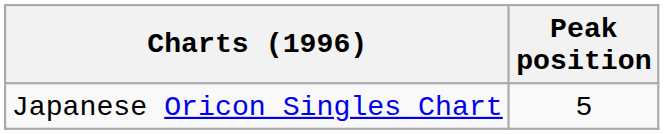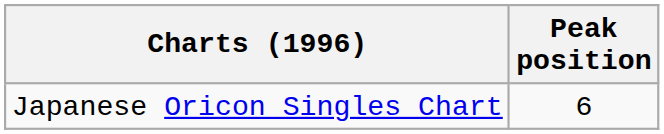 <table class="wikitable">
 <tr>
 <th>Charts (1996)</th>
 <th>Peak<br>position</th>
 </tr>
 <tr>
 <td>Japanese <a href='#'>Oricon Singles Chart</a></td>
-<td align="center">5</td>
+<td align="center">6</td>
 </tr>
 </table>
